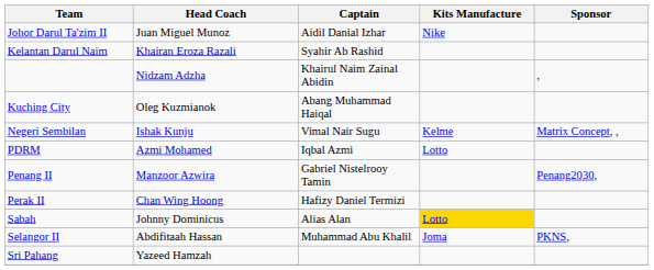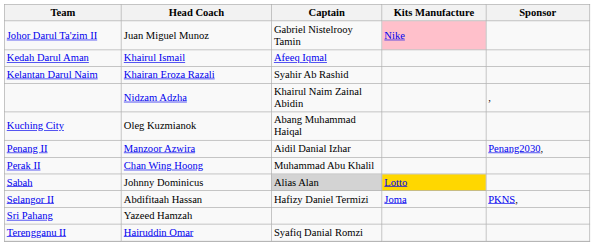 <table class="wikitable sortable" style="text-align:left;">
 <tr>
 <th width="170">Team</th>
 <th width="220">Head Coach</th>
 <th width="160">Captain</th>
 <th width="150">Kits Manufacture</th>
 <th width="150">Sponsor</th>
 </tr>
 <tr>
 <td><a href='#'>Johor Darul Ta'zim II</a></td>
 <td> Juan Miguel Munoz</td>
-<td> Aidil Danial Izhar</td>
-<td> <a href='#'>Nike</a></td>
+<td> Gabriel Nistelrooy Tamin</td>
+<td style="background: pink;"> <a href='#'>Nike</a></td>
+<td></td>
+</tr>
+<tr>
+<td><a href='#'>Kedah Darul Aman</a></td>
+<td> <a href='#'>Khairul Ismail</a></td>
+<td> <a href='#'>Afeeq Iqmal</a></td>
+<td> </td>
 <td></td>
 </tr>
 <tr>
 <td><a href='#'>Kelantan Darul Naim</a></td>
 <td> <a href='#'>Khairan Eroza Razali</a></td>
 <td> Syahir Ab Rashid</td>
 <td> </td>
 <td></td>
 </tr>
 <tr>
 <td><a href='#'></a></td>
 <td> <a href='#'>Nidzam Adzha</a></td>
 <td> Khairul Naim Zainal Abidin</td>
 <td> </td>
 <td>, </td>
 </tr>
 <tr>
 <td><a href='#'>Kuching City</a></td>
 <td> Oleg Kuzmianok</td>
 <td> Abang Muhammad Haiqal</td>
 <td> </td>
 <td></td>
 </tr>
 <tr>
-<td><a href='#'>Negeri Sembilan</a></td>
-<td> <a href='#'>Ishak Kunju</a></td>
-<td> Vimal Nair Sugu</td>
-<td> <a href='#'>Kelme</a></td>
-<td><a href='#'>Matrix Concept</a>, , </td>
-</tr>
-<tr>
-<td><a href='#'>PDRM</a></td>
-<td> <a href='#'>Azmi Mohamed</a></td>
-<td> Iqbal Azmi</td>
-<td> <a href='#'>Lotto</a></td>
-<td></td>
-</tr>
-<tr>
 <td><a href='#'>Penang II</a></td>
 <td> <a href='#'>Manzoor Azwira</a></td>
-<td> Gabriel Nistelrooy Tamin</td>
+<td> Aidil Danial Izhar</td>
 <td> </td>
 <td><a href='#'>Penang2030</a>, </td>
 </tr>
 <tr>
 <td><a href='#'>Perak II</a></td>
 <td> <a href='#'>Chan Wing Hoong</a></td>
-<td> Hafizy Daniel Termizi</td>
+<td> Muhammad Abu Khalil</td>
 <td> </td>
 <td></td>
 </tr>
 <tr>
 <td><a href='#'>Sabah</a></td>
 <td> Johnny Dominicus</td>
-<td> Alias Alan</td>
+<td style="background: lightgrey;"> Alias Alan</td>
 <td style="background: gold;"> <a href='#'>Lotto</a></td>
 <td></td>
 </tr>
 <tr>
 <td><a href='#'>Selangor II</a></td>
 <td> Abdifitaah Hassan</td>
-<td> Muhammad Abu Khalil</td>
+<td> Hafizy Daniel Termizi</td>
 <td> <a href='#'>Joma</a></td>
 <td><a href='#'>PKNS</a>, </td>
 </tr>
 <tr>
 <td><a href='#'>Sri Pahang</a></td>
 <td> Yazeed Hamzah</td>
 <td></td>
 <td> </td>
 <td></td>
 </tr>
 <tr>
+<td><a href='#'>Terengganu II</a></td>
+<td> <a href='#'>Hairuddin Omar</a></td>
+<td> Syafiq Danial Romzi</td>
+<td> </td>
+<td></td>
+</tr>
+<tr>
 </tr>
 </table>
